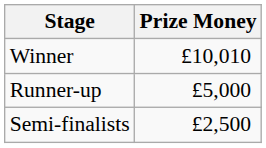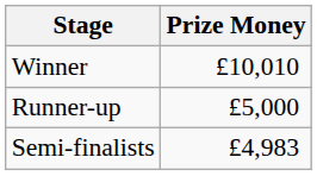 <table class="wikitable">
 <tr>
 <th>Stage</th>
 <th>Prize Money</th>
 </tr>
 <tr>
 <td>Winner</td>
 <td align=right>£10,010 </td>
 </tr>
 <tr>
 <td>Runner-up</td>
 <td align=right>£5,000 </td>
 </tr>
 <tr>
 <td>Semi-finalists</td>
-<td align=right>£2,500 </td>
+<td align=right>£4,983 </td>
 </tr>
 </table>
